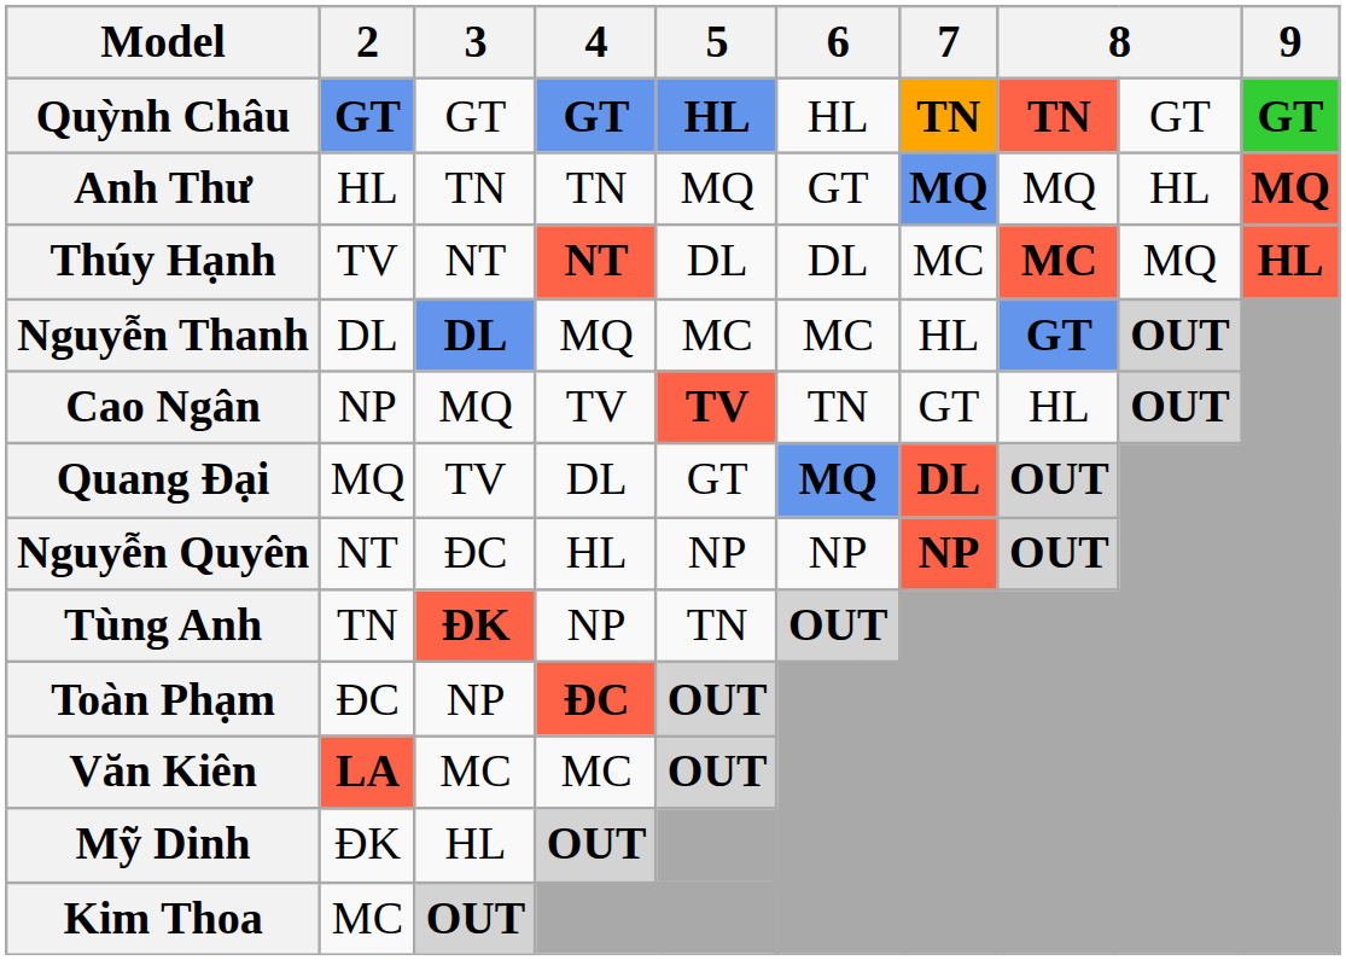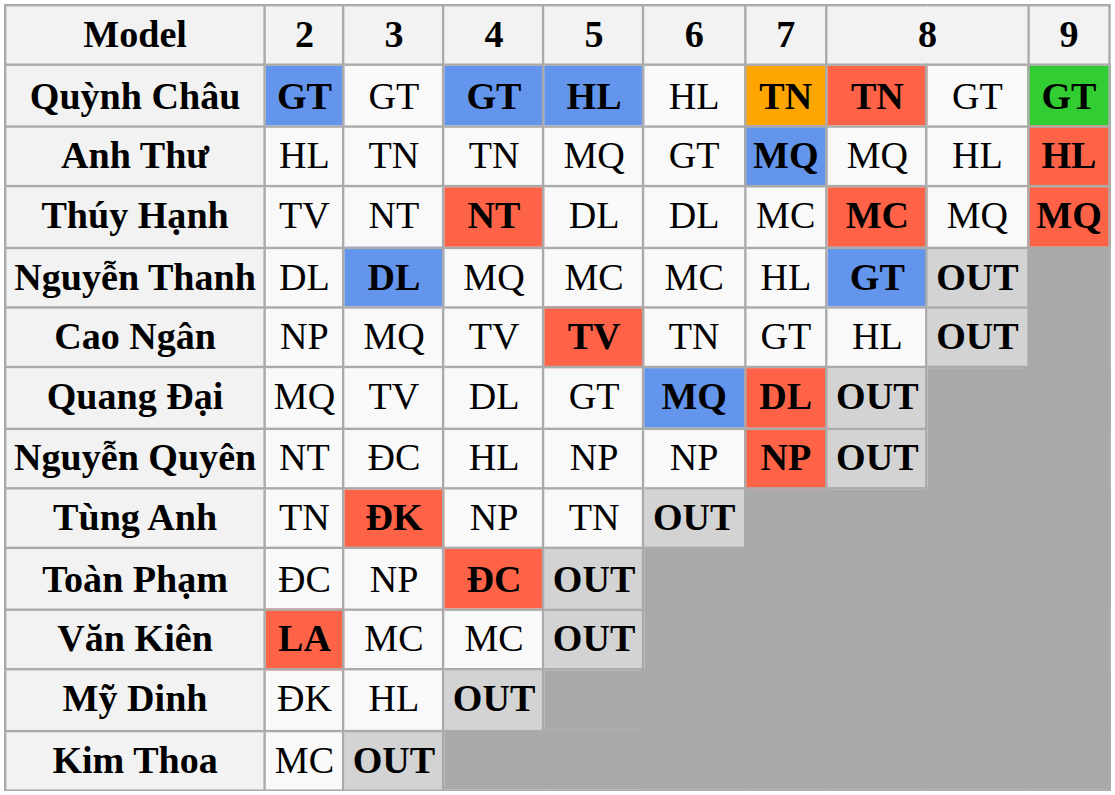 <table class="wikitable" style="text-align:center">
 <tr>
 <th><strong>Model</strong></th>
 <th>2</th>
 <th>3</th>
 <th>4</th>
 <th>5</th>
 <th>6</th>
 <th>7</th>
 <th colspan=2>8</th>
 <th>9</th>
 </tr>
 <tr>
 <th>Quỳnh Châu</th>
 <td bgcolor="cornflowerblue"><strong>GT</strong></td>
 <td>GT</td>
 <td bgcolor="cornflowerblue"><strong>GT</strong></td>
 <td bgcolor="cornflowerblue"><strong>HL</strong></td>
 <td>HL</td>
 <td bgcolor="orange"><strong>TN</strong></td>
 <td bgcolor="tomato"><strong>TN</strong></td>
 <td>GT</td>
 <td bgcolor="limegreen"><strong>GT</strong></td>
 </tr>
 <tr>
 <th>Anh Thư</th>
 <td>HL</td>
 <td>TN</td>
 <td>TN</td>
 <td>MQ</td>
 <td>GT</td>
 <td bgcolor="cornflowerblue"><strong>MQ</strong></td>
 <td>MQ</td>
 <td>HL</td>
-<td bgcolor="tomato"><strong>MQ</strong></td>
+<td bgcolor="tomato"><strong>HL</strong></td>
 </tr>
 <tr>
 <th>Thúy Hạnh</th>
 <td>TV</td>
 <td>NT</td>
 <td bgcolor="tomato"><strong>NT</strong></td>
 <td>DL</td>
 <td>DL</td>
 <td>MC</td>
 <td bgcolor="tomato"><strong>MC</strong></td>
 <td>MQ</td>
-<td bgcolor="tomato"><strong>HL</strong></td>
+<td bgcolor="tomato"><strong>MQ</strong></td>
 </tr>
 <tr>
 <th>Nguyễn Thanh</th>
 <td>DL</td>
 <td bgcolor="cornflowerblue"><strong>DL</strong></td>
 <td>MQ</td>
 <td>MC</td>
 <td>MC</td>
 <td>HL</td>
 <td bgcolor="cornflowerblue"><strong>GT</strong></td>
 <td bgcolor="lightgrey"><strong>OUT</strong></td>
 <td bgcolor="darkgray" colspan="2" rowspan="3"></td>
 </tr>
 <tr>
 <th>Cao Ngân</th>
 <td>NP</td>
 <td>MQ</td>
 <td>TV</td>
 <td bgcolor="tomato"><strong>TV</strong></td>
 <td>TN</td>
 <td>GT</td>
 <td>HL</td>
 <td bgcolor="lightgrey"><strong>OUT</strong></td>
 </tr>
 <tr>
 <th>Quang Đại</th>
 <td>MQ</td>
 <td>TV</td>
 <td>DL</td>
 <td>GT</td>
 <td bgcolor="cornflowerblue"><strong>MQ</strong></td>
 <td bgcolor="tomato"><strong>DL</strong></td>
 <td bgcolor="lightgrey"><strong>OUT</strong></td>
 <td bgcolor="darkgray" colspan="3" rowspan="4"></td>
 </tr>
 <tr>
 <th>Nguyễn Quyên</th>
 <td>NT</td>
 <td>ĐC</td>
 <td>HL</td>
 <td>NP</td>
 <td>NP</td>
 <td bgcolor="tomato"><strong>NP</strong></td>
 <td bgcolor="lightgrey"><strong>OUT</strong></td>
 </tr>
 <tr>
 <th>Tùng Anh</th>
 <td>TN</td>
 <td bgcolor="tomato"><strong>ĐK</strong></td>
 <td>NP</td>
 <td>TN</td>
 <td bgcolor="lightgrey"><strong>OUT</strong></td>
 <td bgcolor="darkgray" colspan="4"></td>
 </tr>
 <tr>
 <th>Toàn Phạm</th>
 <td>ĐC</td>
 <td>NP</td>
 <td bgcolor="tomato"><strong>ĐC</strong></td>
 <td bgcolor="lightgrey"><strong>OUT</strong></td>
 <td bgcolor="darkgray" colspan="5" rowspan="6"></td>
 </tr>
 <tr>
 <th>Văn Kiên</th>
 <td bgcolor="tomato"><strong>LA</strong></td>
 <td>MC</td>
 <td>MC</td>
 <td bgcolor="lightgrey"><strong>OUT</strong></td>
 </tr>
 <tr>
 <th>Mỹ Dinh</th>
 <td>ĐK</td>
 <td>HL</td>
 <td bgcolor="lightgrey"><strong>OUT</strong></td>
 <td bgcolor="darkgray" colspan="6"></td>
 </tr>
 <tr>
 <th>Kim Thoa</th>
 <td>MC</td>
 <td bgcolor="lightgrey"><strong>OUT</strong></td>
 <td bgcolor="darkgray" colspan="7"></td>
 </tr>
 </table>
